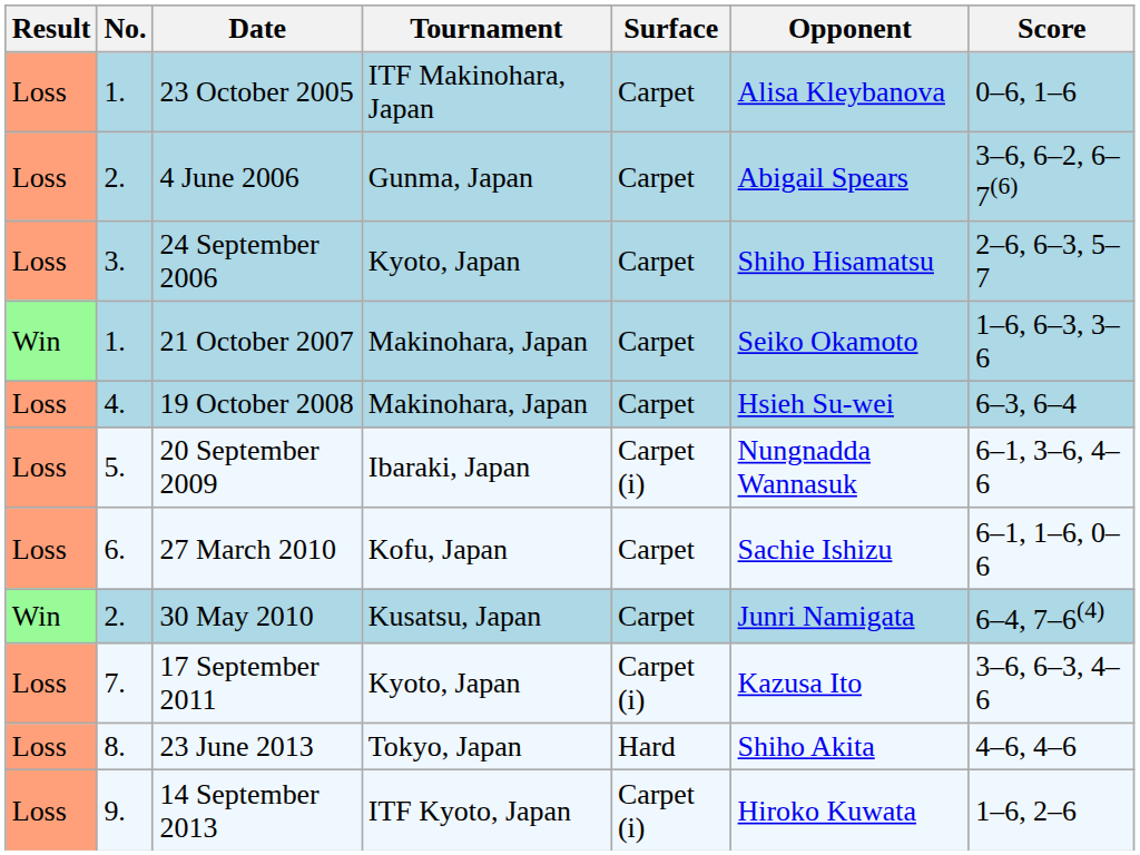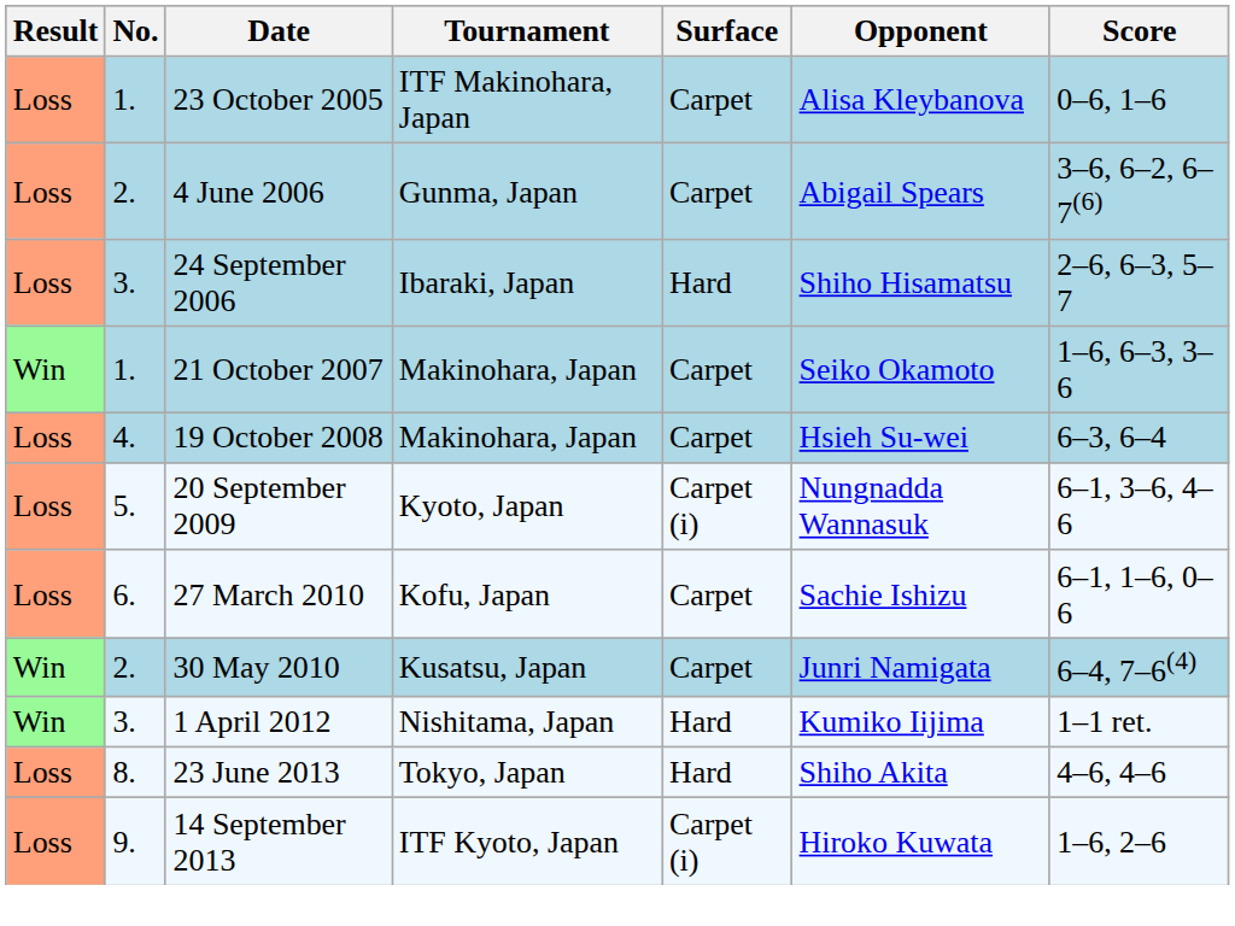 <table class="sortable wikitable" style=font-size:97%>
 <tr>
 <th>Result</th>
 <th>No.</th>
 <th>Date</th>
 <th>Tournament</th>
 <th>Surface</th>
 <th>Opponent</th>
 <th class="unsortable">Score</th>
 </tr>
 <tr style="background:lightblue;">
 <td style="background:#ffa07a;">Loss</td>
 <td>1.</td>
 <td>23 October 2005</td>
 <td>ITF Makinohara, Japan</td>
 <td>Carpet</td>
 <td> <a href='#'>Alisa Kleybanova</a></td>
 <td>0–6, 1–6</td>
 </tr>
 <tr style="background:lightblue;">
 <td style="background:#ffa07a;">Loss</td>
 <td>2.</td>
 <td>4 June 2006</td>
 <td>Gunma, Japan</td>
 <td>Carpet</td>
 <td> <a href='#'>Abigail Spears</a></td>
 <td>3–6, 6–2, 6–7<sup>(6)</sup></td>
 </tr>
 <tr style="background:lightblue;">
 <td style="background:#ffa07a;">Loss</td>
 <td>3.</td>
 <td>24 September 2006</td>
-<td>Kyoto, Japan</td>
-<td>Carpet</td>
+<td>Ibaraki, Japan</td>
+<td>Hard</td>
 <td> <a href='#'>Shiho Hisamatsu</a></td>
 <td>2–6, 6–3, 5–7</td>
 </tr>
 <tr style="background:lightblue;">
 <td style="background:#98fb98;">Win</td>
 <td>1.</td>
 <td>21 October 2007</td>
 <td>Makinohara, Japan</td>
 <td>Carpet</td>
 <td> <a href='#'>Seiko Okamoto</a></td>
 <td>1–6, 6–3, 3–6</td>
 </tr>
 <tr style="background:lightblue;">
 <td style="background:#ffa07a;">Loss</td>
 <td>4.</td>
 <td>19 October 2008</td>
 <td>Makinohara, Japan</td>
 <td>Carpet</td>
 <td> <a href='#'>Hsieh Su-wei</a></td>
 <td>6–3, 6–4</td>
 </tr>
 <tr style="background:#f0f8ff;">
 <td style="background:#ffa07a;">Loss</td>
 <td>5.</td>
 <td>20 September 2009</td>
-<td>Ibaraki, Japan</td>
+<td>Kyoto, Japan</td>
 <td>Carpet (i)</td>
 <td> <a href='#'>Nungnadda Wannasuk</a></td>
 <td>6–1, 3–6, 4–6</td>
 </tr>
 <tr style="background:#f0f8ff;">
 <td style="background:#ffa07a;">Loss</td>
 <td>6.</td>
 <td>27 March 2010</td>
 <td>Kofu, Japan</td>
 <td>Carpet</td>
 <td> <a href='#'>Sachie Ishizu</a></td>
 <td>6–1, 1–6, 0–6</td>
 </tr>
 <tr style="background:lightblue;">
 <td style="background:#98fb98;">Win</td>
 <td>2.</td>
 <td>30 May 2010</td>
 <td>Kusatsu, Japan</td>
 <td>Carpet</td>
 <td> <a href='#'>Junri Namigata</a></td>
 <td>6–4, 7–6<sup>(4)</sup></td>
 </tr>
 <tr style="background:#f0f8ff;">
-<td style="background:#ffa07a;">Loss</td>
-<td>7.</td>
-<td>17 September 2011</td>
-<td>Kyoto, Japan</td>
-<td>Carpet (i)</td>
-<td> <a href='#'>Kazusa Ito</a></td>
-<td>3–6, 6–3, 4–6</td>
+<td style="background:#98fb98;">Win</td>
+<td>3.</td>
+<td>1 April 2012</td>
+<td>Nishitama, Japan</td>
+<td>Hard</td>
+<td> <a href='#'>Kumiko Iijima</a></td>
+<td>1–1 ret.</td>
 </tr>
 <tr style="background:#f0f8ff;">
 <td style="background:#ffa07a;">Loss</td>
 <td>8.</td>
 <td>23 June 2013</td>
 <td>Tokyo, Japan</td>
 <td>Hard</td>
 <td> <a href='#'>Shiho Akita</a></td>
 <td>4–6, 4–6</td>
 </tr>
 <tr style="background:#f0f8ff;">
 <td style="background:#ffa07a;">Loss</td>
 <td>9.</td>
 <td>14 September 2013</td>
 <td>ITF Kyoto, Japan</td>
 <td>Carpet (i)</td>
 <td> <a href='#'>Hiroko Kuwata</a></td>
 <td>1–6, 2–6</td>
 </tr>
 </table>
